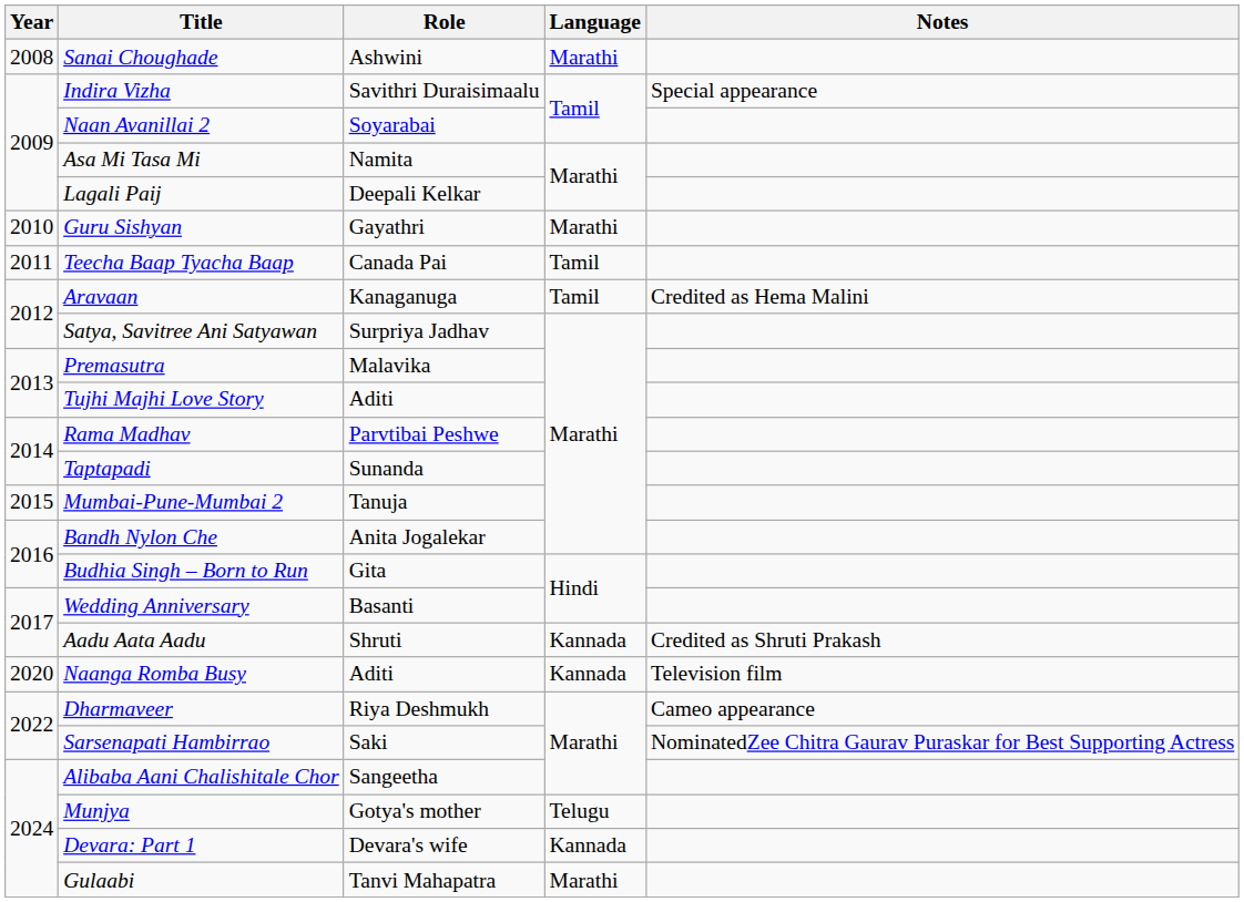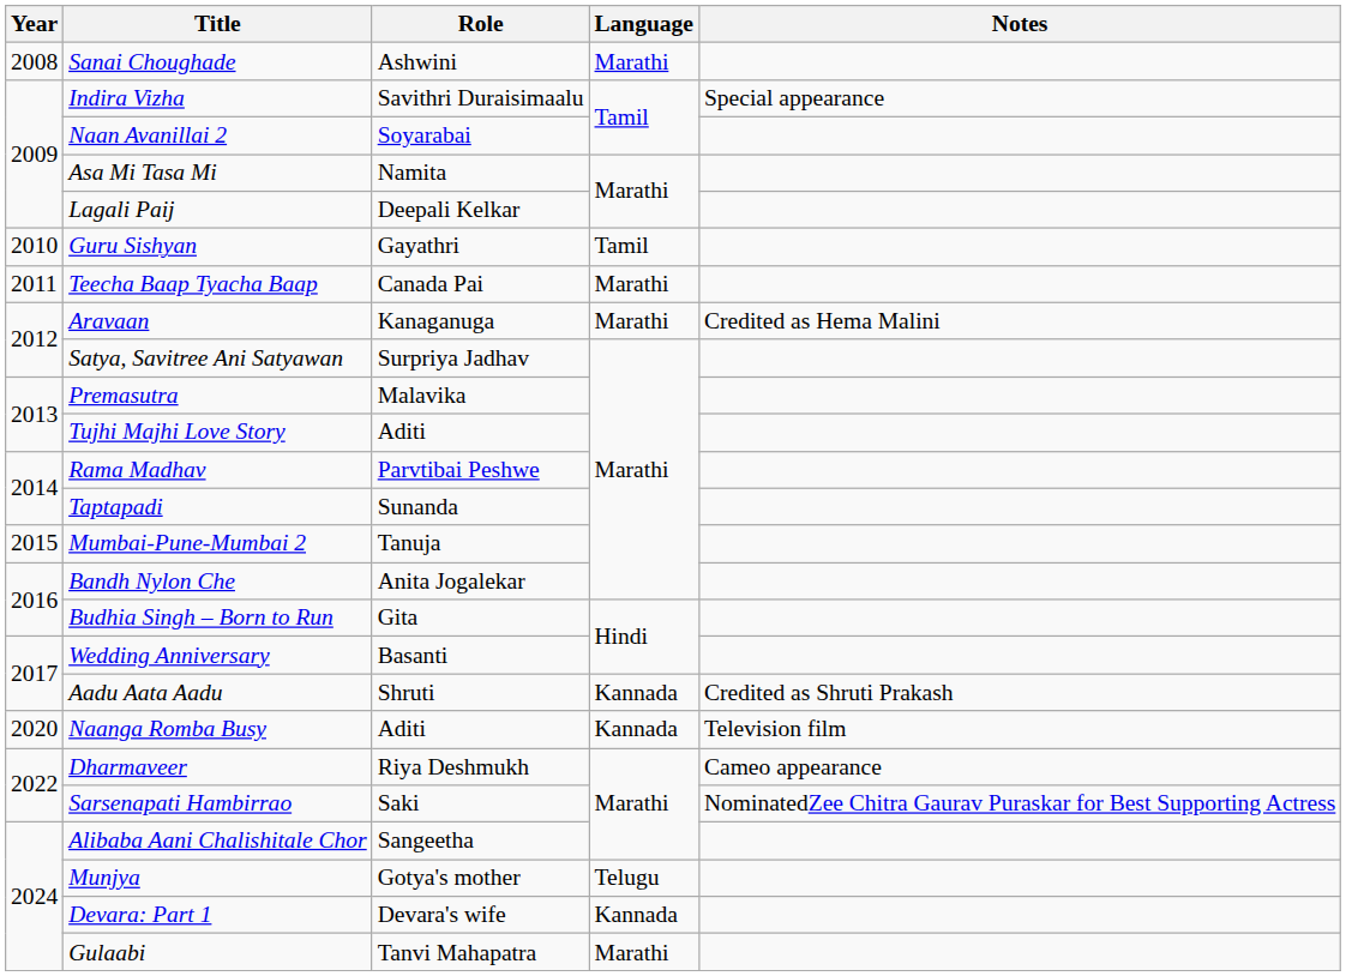 <table class="wikitable sortable">
 <tr>
 <th>Year</th>
 <th>Title</th>
 <th>Role</th>
 <th>Language</th>
 <th>Notes</th>
 </tr>
 <tr>
 <td rowspan="1">2008</td>
 <td><em><a href='#'>Sanai Choughade</a></em></td>
 <td>Ashwini</td>
 <td><a href='#'>Marathi</a></td>
 <td></td>
 </tr>
 <tr>
 <td rowspan="4">2009</td>
 <td><em><a href='#'>Indira Vizha</a></em></td>
 <td>Savithri Duraisimaalu</td>
 <td rowspan=2><a href='#'>Tamil</a></td>
 <td>Special appearance</td>
 </tr>
 <tr>
 <td><em><a href='#'>Naan Avanillai 2</a></em></td>
 <td><a href='#'>Soyarabai</a></td>
 <td></td>
 </tr>
 <tr>
 <td><em>Asa Mi Tasa Mi</em></td>
 <td>Namita</td>
 <td rowspan="2">Marathi</td>
 <td></td>
 </tr>
 <tr>
 <td><em>Lagali Paij</em></td>
 <td>Deepali Kelkar</td>
 <td></td>
 </tr>
 <tr>
 <td rowspan="1">2010</td>
 <td><em><a href='#'>Guru Sishyan</a></em></td>
 <td>Gayathri</td>
-<td>Marathi</td>
+<td>Tamil</td>
 <td></td>
 </tr>
 <tr>
 <td rowspan="1">2011</td>
 <td><em><a href='#'>Teecha Baap Tyacha Baap</a></em></td>
 <td>Canada Pai</td>
-<td>Tamil</td>
+<td>Marathi</td>
 <td></td>
 </tr>
 <tr>
 <td rowspan="2">2012</td>
 <td><em><a href='#'>Aravaan</a></em></td>
 <td>Kanaganuga</td>
-<td>Tamil</td>
+<td>Marathi</td>
 <td>Credited as Hema Malini</td>
 </tr>
 <tr>
 <td><em>Satya, Savitree Ani Satyawan</em></td>
 <td>Surpriya Jadhav</td>
 <td rowspan=7>Marathi</td>
 <td></td>
 </tr>
 <tr>
 <td rowspan="2">2013</td>
 <td><em><a href='#'>Premasutra</a></em></td>
 <td>Malavika</td>
 <td></td>
 </tr>
 <tr>
 <td><em><a href='#'>Tujhi Majhi Love Story</a></em></td>
 <td>Aditi</td>
 <td></td>
 </tr>
 <tr>
 <td rowspan="2">2014</td>
 <td><em><a href='#'>Rama Madhav</a></em></td>
 <td><a href='#'>Parvtibai Peshwe</a></td>
 <td></td>
 </tr>
 <tr>
 <td><em><a href='#'>Taptapadi</a></em></td>
 <td>Sunanda</td>
 <td></td>
 </tr>
 <tr>
 <td>2015</td>
 <td><em><a href='#'>Mumbai-Pune-Mumbai 2</a></em></td>
 <td>Tanuja</td>
 <td></td>
 </tr>
 <tr>
 <td rowspan="2">2016</td>
 <td><em><a href='#'>Bandh Nylon Che</a></em></td>
 <td>Anita Jogalekar</td>
 <td></td>
 </tr>
 <tr>
 <td><em><a href='#'>Budhia Singh – Born to Run</a></em></td>
 <td>Gita</td>
 <td rowspan=2>Hindi</td>
 <td></td>
 </tr>
 <tr>
 <td rowspan="2">2017</td>
 <td><em><a href='#'>Wedding Anniversary</a></em></td>
 <td>Basanti</td>
 <td></td>
 </tr>
 <tr>
 <td><em>Aadu Aata Aadu</em></td>
 <td>Shruti</td>
 <td>Kannada</td>
 <td>Credited as Shruti Prakash</td>
 </tr>
 <tr>
 <td>2020</td>
 <td><em><a href='#'>Naanga Romba Busy</a></em></td>
 <td>Aditi</td>
 <td>Kannada</td>
 <td>Television film</td>
 </tr>
 <tr>
 <td rowspan="2">2022</td>
 <td><em><a href='#'>Dharmaveer</a></em></td>
 <td>Riya Deshmukh</td>
 <td rowspan="3">Marathi</td>
 <td>Cameo appearance</td>
 </tr>
 <tr>
 <td><em><a href='#'>Sarsenapati Hambirrao</a></em></td>
 <td>Saki</td>
 <td>Nominated<a href='#'>Zee Chitra Gaurav Puraskar for Best Supporting Actress</a></td>
 </tr>
 <tr>
 <td rowspan="4">2024</td>
 <td><a href='#'><em>Alibaba Aani Chalishitale Chor</em></a></td>
 <td>Sangeetha</td>
 <td></td>
 </tr>
 <tr>
 <td><em><a href='#'>Munjya</a></em></td>
 <td>Gotya's mother</td>
 <td>Telugu</td>
 <td></td>
 </tr>
 <tr>
 <td><em><a href='#'>Devara: Part 1</a></em></td>
 <td>Devara's wife</td>
 <td>Kannada</td>
 <td></td>
 </tr>
 <tr>
 <td><em>Gulaabi</em></td>
 <td>Tanvi Mahapatra</td>
 <td>Marathi</td>
 <td></td>
 </tr>
 <tr>
 </tr>
 </table>
